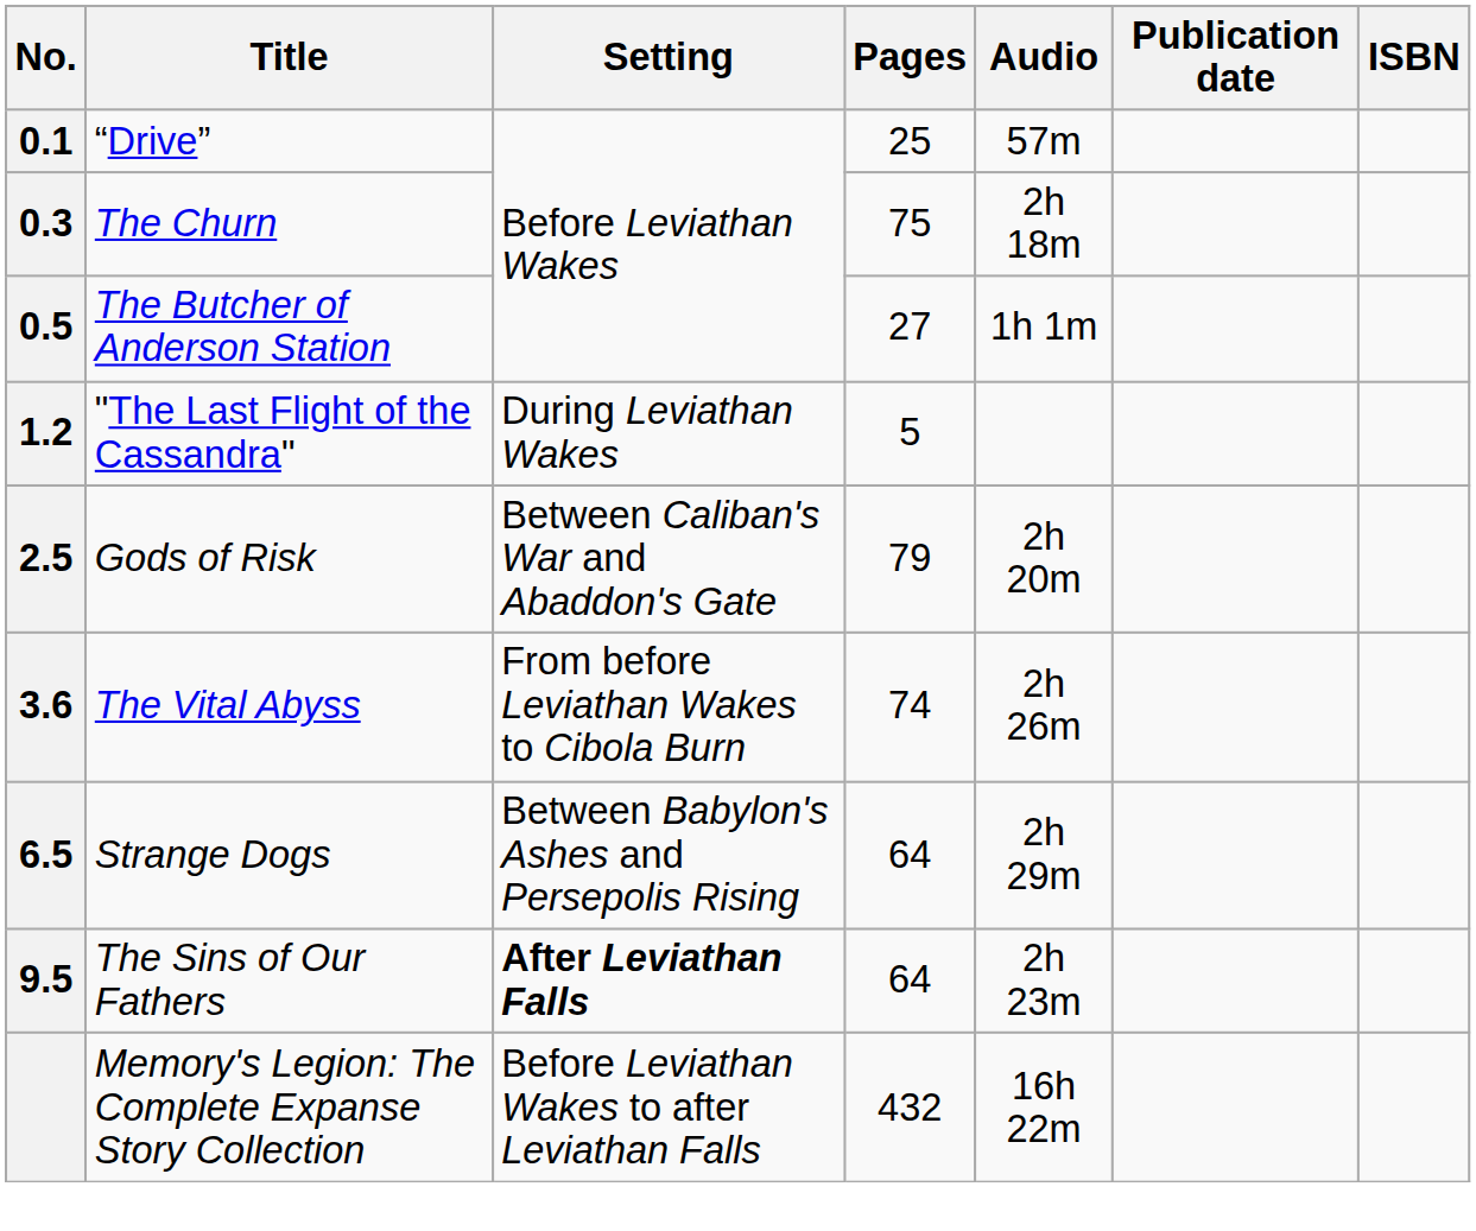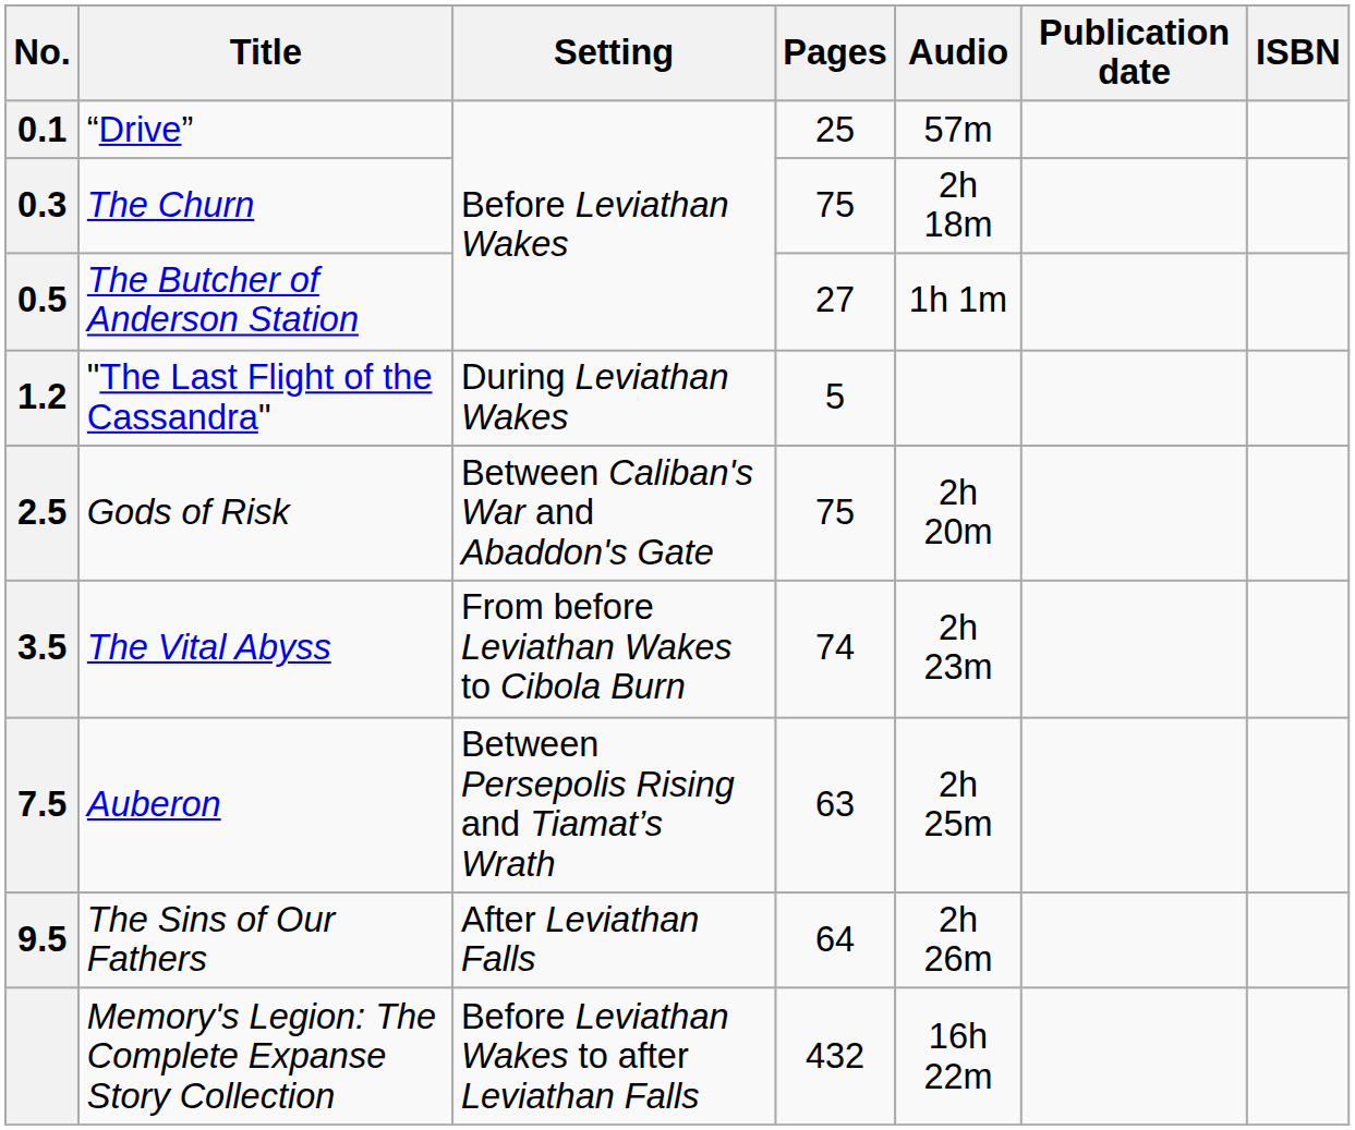 <table class="wikitable sortable plainrowheaders" style="text-align:center;">
 <tr>
 <th>No.</th>
 <th scope="col">Title</th>
 <th scope="col">Setting</th>
 <th scope="col">Pages</th>
 <th scope="col">Audio</th>
 <th scope="col">Publication date</th>
 <th scope="col">ISBN</th>
 </tr>
 <tr>
 <th>0.1</th>
 <td align=left>“<a href='#'>Drive</a>”</td>
 <td align=left rowspan=3>Before <em>Leviathan Wakes</em></td>
 <td>25</td>
 <td>57m</td>
 <td></td>
 <td></td>
 </tr>
 <tr>
 <th>0.3</th>
 <td align=left><em><a href='#'>The Churn</a></em></td>
 <td>75</td>
 <td>2h 18m</td>
 <td></td>
 <td></td>
 </tr>
 <tr>
 <th>0.5</th>
 <td align=left><em><a href='#'>The Butcher of Anderson Station</a></em></td>
 <td>27</td>
 <td>1h 1m</td>
 <td></td>
 <td></td>
 </tr>
 <tr>
 <th>1.2</th>
 <td align=left>"<a href='#'>The Last Flight of the Cassandra</a>"</td>
 <td align=left>During <em>Leviathan Wakes</em></td>
 <td>5</td>
 <td></td>
 <td></td>
 <td></td>
 </tr>
 <tr>
 <th>2.5</th>
 <td align=left><em>Gods of Risk</em></td>
 <td align=left>Between <em>Caliban's War</em> and <em>Abaddon's Gate</em></td>
-<td>79</td>
+<td>75</td>
 <td>2h 20m</td>
 <td></td>
 <td></td>
 </tr>
 <tr>
-<th>3.6</th>
+<th>3.5</th>
 <td align=left><em><a href='#'>The Vital Abyss</a></em></td>
 <td align=left>From before <em>Leviathan Wakes</em> to <em>Cibola Burn</em></td>
 <td>74</td>
-<td>2h 26m</td>
+<td>2h 23m</td>
 <td></td>
 <td></td>
 </tr>
 <tr>
-<th>6.5</th>
-<td align=left><em>Strange Dogs</em></td>
-<td align=left>Between <em>Babylon's Ashes</em> and <em>Persepolis Rising</em></td>
-<td>64</td>
-<td>2h 29m</td>
+<th>7.5</th>
+<td align=left><em><a href='#'>Auberon</a></em></td>
+<td align=left>Between <em>Persepolis Rising</em> and <em>Tiamat’s Wrath</em></td>
+<td>63</td>
+<td>2h 25m</td>
 <td></td>
 <td></td>
 </tr>
 <tr>
 <th>9.5</th>
 <td align=left><em>The Sins of Our Fathers</em></td>
-<td align=left><strong>After <em>Leviathan Falls</em></strong></td>
+<td align=left>After <em>Leviathan Falls</em></td>
 <td>64</td>
-<td>2h 23m</td>
+<td>2h 26m</td>
 <td></td>
 <td></td>
 </tr>
 <tr>
 <th></th>
 <td align=left><em>Memory's Legion: The Complete Expanse Story Collection</em></td>
 <td align=left>Before <em>Leviathan Wakes</em> to after <em>Leviathan Falls</em></td>
 <td>432</td>
 <td>16h 22m</td>
 <td></td>
 <td></td>
 </tr>
 </table>
